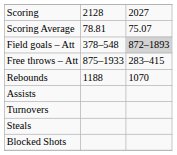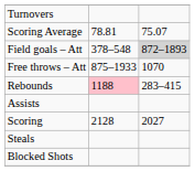 <table class="wikitable">
 <tr>
 </tr>
 <tr>
-<td>Scoring</td>
-<td>2128</td>
-<td>2027</td>
+<td>Turnovers</td>
+<td></td>
+<td></td>
 </tr>
 <tr>
 <td>Scoring Average</td>
 <td>78.81</td>
 <td>75.07</td>
 </tr>
 <tr>
 <td>Field goals – Att</td>
 <td>378–548</td>
 <td style="background: lightgrey;">872–1893</td>
 </tr>
 <tr>
 <td>Free throws – Att</td>
 <td>875–1933</td>
-<td>283–415</td>
+<td>1070</td>
 </tr>
 <tr>
 <td>Rebounds</td>
-<td>1188</td>
-<td>1070</td>
+<td style="background: pink;">1188</td>
+<td>283–415</td>
 </tr>
 <tr>
 <td>Assists</td>
 <td></td>
 <td></td>
 </tr>
 <tr>
-<td>Turnovers</td>
-<td></td>
-<td></td>
+<td>Scoring</td>
+<td>2128</td>
+<td>2027</td>
 </tr>
 <tr>
 <td>Steals</td>
 <td></td>
 <td></td>
 </tr>
 <tr>
 <td>Blocked Shots</td>
 <td></td>
 <td></td>
 </tr>
 <tr>
 </tr>
 </table>
